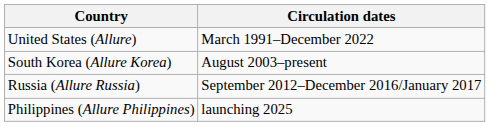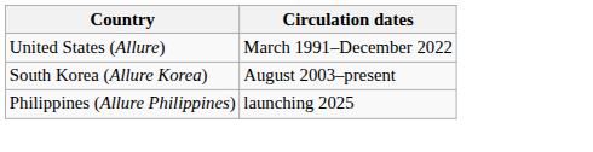 <table class="wikitable">
 <tr>
 <th>Country</th>
 <th>Circulation dates</th>
 </tr>
 <tr>
 <td>United States (<em>Allure</em>)</td>
 <td>March 1991–December 2022</td>
 </tr>
 <tr>
 <td>South Korea (<em>Allure Korea</em>)</td>
 <td>August 2003–present</td>
 </tr>
 <tr>
-<td>Russia (<em>Allure Russia</em>)</td>
-<td>September 2012–December 2016/January 2017</td>
-</tr>
-<tr>
 <td>Philippines (<em>Allure Philippines</em>)</td>
 <td>launching 2025</td>
 </tr>
 </table>
